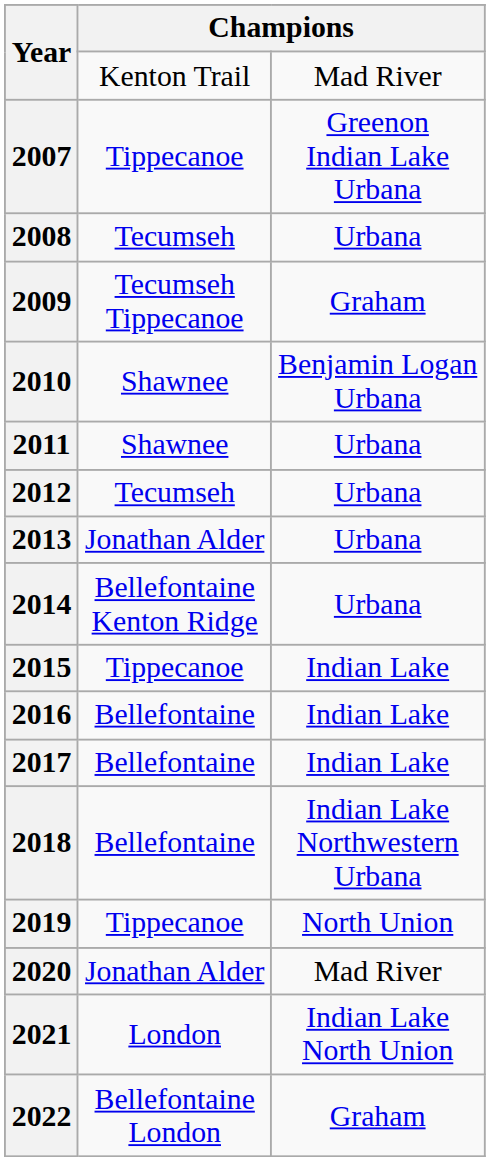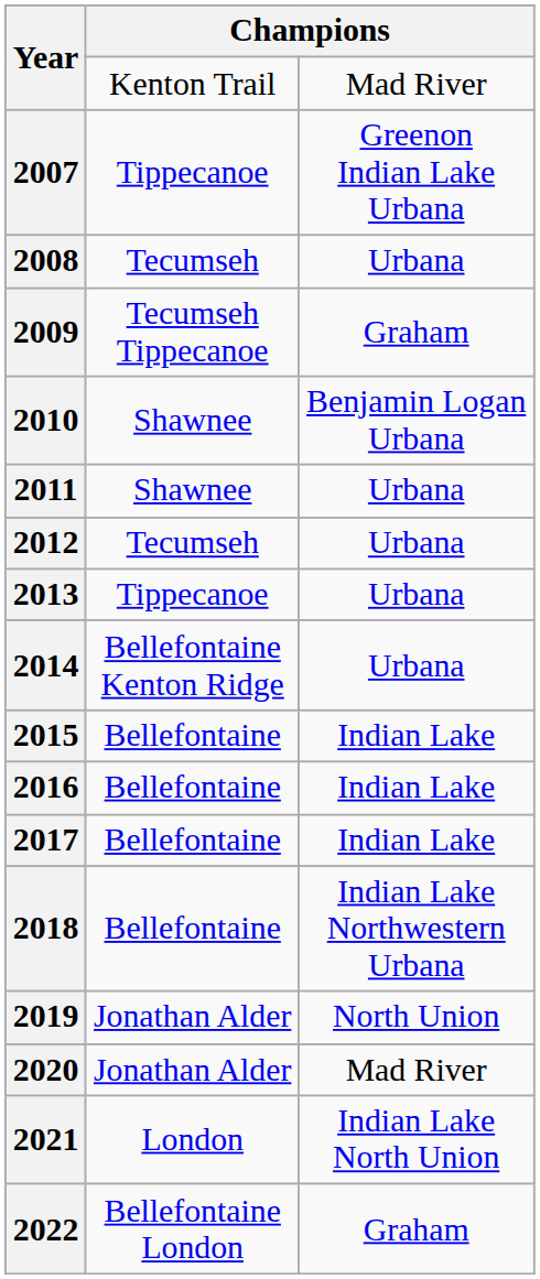 <table class="wikitable" style="text-align: center;">
 <tr>
 <th rowspan=2>Year</th>
 <th colspan=5>Champions</th>
 </tr>
 <tr>
 <td>Kenton Trail</td>
 <td>Mad River</td>
 </tr>
 <tr>
 <th>2007</th>
 <td><a href='#'>Tippecanoe</a></td>
 <td><a href='#'>Greenon</a><br><a href='#'>Indian Lake</a><br><a href='#'>Urbana</a></td>
 </tr>
 <tr>
 <th>2008</th>
 <td><a href='#'>Tecumseh</a></td>
 <td><a href='#'>Urbana</a></td>
 </tr>
 <tr>
 <th>2009</th>
 <td><a href='#'>Tecumseh</a><br><a href='#'>Tippecanoe</a></td>
 <td><a href='#'>Graham</a></td>
 </tr>
 <tr>
 <th>2010</th>
 <td><a href='#'>Shawnee</a></td>
 <td><a href='#'>Benjamin Logan</a><br><a href='#'>Urbana</a></td>
 </tr>
 <tr>
 <th>2011</th>
 <td><a href='#'>Shawnee</a></td>
 <td><a href='#'>Urbana</a></td>
 </tr>
 <tr>
 <th>2012</th>
 <td><a href='#'>Tecumseh</a></td>
 <td><a href='#'>Urbana</a></td>
 </tr>
 <tr>
 <th>2013</th>
-<td><a href='#'>Jonathan Alder</a></td>
+<td><a href='#'>Tippecanoe</a></td>
 <td><a href='#'>Urbana</a></td>
 </tr>
 <tr>
 <th>2014</th>
 <td><a href='#'>Bellefontaine</a><br><a href='#'>Kenton Ridge</a></td>
 <td><a href='#'>Urbana</a></td>
 </tr>
 <tr>
 <th>2015</th>
-<td><a href='#'>Tippecanoe</a></td>
+<td><a href='#'>Bellefontaine</a></td>
 <td><a href='#'>Indian Lake</a></td>
 </tr>
 <tr>
 <th>2016</th>
 <td><a href='#'>Bellefontaine</a></td>
 <td><a href='#'>Indian Lake</a></td>
 </tr>
 <tr>
 <th>2017</th>
 <td><a href='#'>Bellefontaine</a></td>
 <td><a href='#'>Indian Lake</a></td>
 </tr>
 <tr>
 <th>2018</th>
 <td><a href='#'>Bellefontaine</a></td>
 <td><a href='#'>Indian Lake</a><br><a href='#'>Northwestern</a><br><a href='#'>Urbana</a></td>
 </tr>
 <tr>
 <th>2019</th>
-<td><a href='#'>Tippecanoe</a></td>
+<td><a href='#'>Jonathan Alder</a></td>
 <td><a href='#'>North Union</a></td>
 </tr>
 <tr>
 <th>2020</th>
 <td><a href='#'>Jonathan Alder</a></td>
 <td>Mad River</td>
 </tr>
 <tr>
 <th>2021</th>
 <td><a href='#'>London</a></td>
 <td><a href='#'>Indian Lake</a><br>  <a href='#'>North Union</a></td>
 </tr>
 <tr>
 <th>2022</th>
 <td><a href='#'>Bellefontaine</a><br><a href='#'>London</a></td>
 <td><a href='#'>Graham</a></td>
 </tr>
 </table>
